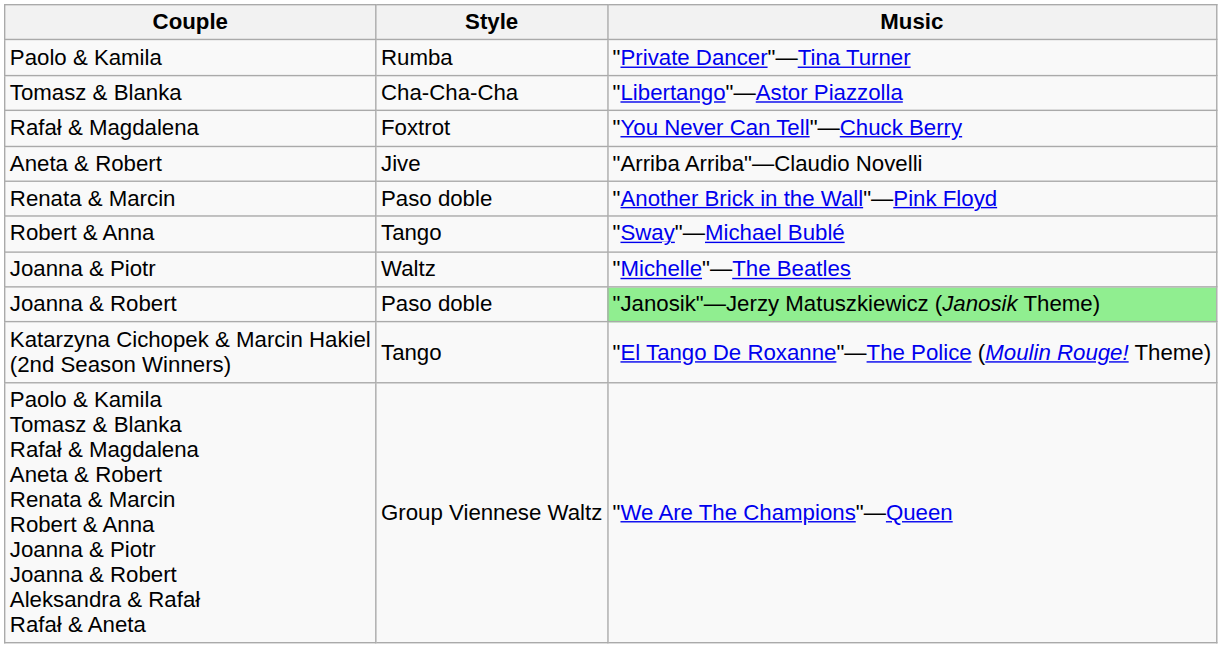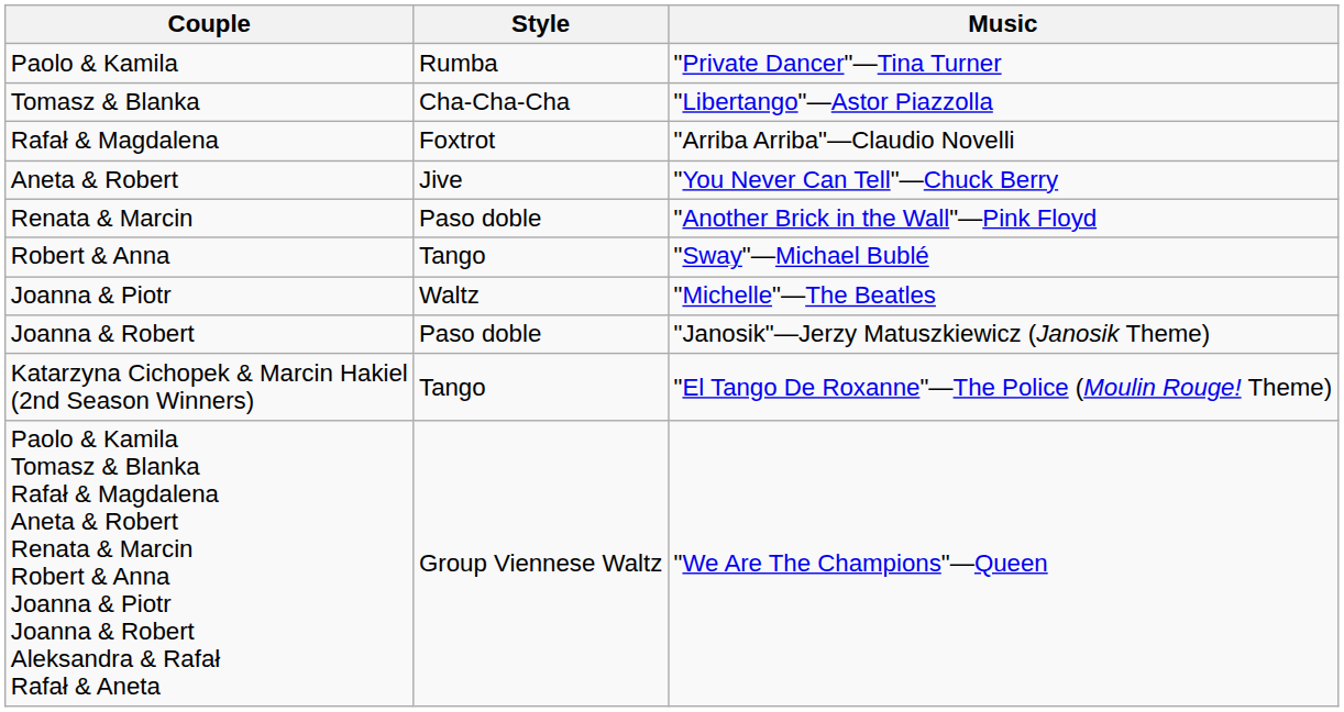 <table class="wikitable sortable">
 <tr>
 <th>Couple</th>
 <th>Style</th>
 <th>Music</th>
 </tr>
 <tr>
 <td>Paolo & Kamila</td>
 <td>Rumba</td>
 <td>"<a href='#'>Private Dancer</a>"—<a href='#'>Tina Turner</a></td>
 </tr>
 <tr>
 <td>Tomasz & Blanka</td>
 <td>Cha-Cha-Cha</td>
 <td>"<a href='#'>Libertango</a>"—<a href='#'>Astor Piazzolla</a></td>
 </tr>
 <tr>
 <td>Rafał & Magdalena</td>
 <td>Foxtrot</td>
-<td>"<a href='#'>You Never Can Tell</a>"—<a href='#'>Chuck Berry</a></td>
+<td>"Arriba Arriba"—Claudio Novelli</td>
 </tr>
 <tr>
 <td>Aneta & Robert</td>
 <td>Jive</td>
-<td>"Arriba Arriba"—Claudio Novelli</td>
+<td>"<a href='#'>You Never Can Tell</a>"—<a href='#'>Chuck Berry</a></td>
 </tr>
 <tr>
 <td>Renata & Marcin</td>
 <td>Paso doble</td>
 <td>"<a href='#'>Another Brick in the Wall</a>"—<a href='#'>Pink Floyd</a></td>
 </tr>
 <tr>
 <td>Robert & Anna</td>
 <td>Tango</td>
 <td>"<a href='#'>Sway</a>"—<a href='#'>Michael Bublé</a></td>
 </tr>
 <tr>
 <td>Joanna & Piotr</td>
 <td>Waltz</td>
 <td>"<a href='#'>Michelle</a>"—<a href='#'>The Beatles</a></td>
 </tr>
 <tr>
 <td>Joanna & Robert</td>
 <td>Paso doble</td>
-<td style="background: lightgreen;">"Janosik"—Jerzy Matuszkiewicz (<em>Janosik</em> Theme)</td>
+<td>"Janosik"—Jerzy Matuszkiewicz (<em>Janosik</em> Theme)</td>
 </tr>
 <tr>
 <td>Katarzyna Cichopek & Marcin Hakiel<br>(2nd Season Winners)</td>
 <td>Tango</td>
 <td>"<a href='#'>El Tango De Roxanne</a>"—<a href='#'>The Police</a> (<em><a href='#'>Moulin Rouge!</a></em> Theme)</td>
 </tr>
 <tr>
 <td>Paolo & Kamila <br> Tomasz & Blanka <br> Rafał & Magdalena <br> Aneta & Robert <br> Renata & Marcin <br> Robert & Anna <br> Joanna & Piotr <br> Joanna & Robert <br> Aleksandra & Rafał <br> Rafał & Aneta</td>
 <td>Group Viennese Waltz</td>
 <td>"<a href='#'>We Are The Champions</a>"—<a href='#'>Queen</a></td>
 </tr>
 </table>
